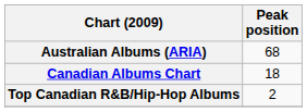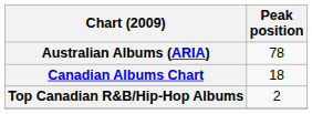 <table class="wikitable sortable plainrowheaders">
 <tr>
 <th scope="col">Chart (2009)</th>
 <th scope="col">Peak<br>position</th>
 </tr>
 <tr>
 <th scope="row">Australian Albums (<a href='#'>ARIA</a>)</th>
-<td style="text-align:center;">68</td>
+<td style="text-align:center;">78</td>
 </tr>
 <tr>
 <th scope="row"><a href='#'>Canadian Albums Chart</a></th>
 <td style="text-align:center;">18</td>
 </tr>
 <tr>
 <th scope="row">Top Canadian R&B/Hip-Hop Albums</th>
 <td style="text-align:center;">2</td>
 </tr>
 <tr>
 </tr>
 <tr>
 </tr>
 <tr>
 </tr>
 </table>
